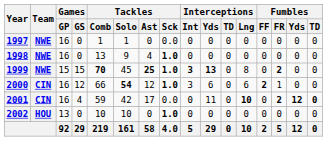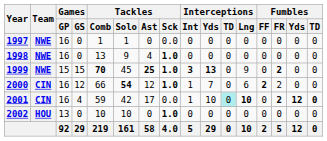 <table class="wikitable" style="text-align:center">
 <tr>
 <th rowspan="2">Year</th>
 <th rowspan="2">Team</th>
 <th colspan="2">Games</th>
 <th colspan="4">Tackles</th>
 <th colspan="4">Interceptions</th>
 <th colspan="4">Fumbles</th>
 </tr>
 <tr>
 <th>GP</th>
 <th>GS</th>
 <th>Comb</th>
 <th>Solo</th>
 <th>Ast</th>
 <th>Sck</th>
 <th>Int</th>
 <th>Yds</th>
 <th>TD</th>
 <th>Lng</th>
 <th>FF</th>
 <th>FR</th>
 <th>Yds</th>
 <th>TD</th>
 </tr>
 <tr>
 <th><a href='#'>1997</a></th>
 <th><a href='#'>NWE</a></th>
 <td>16</td>
 <td>0</td>
 <td>1</td>
 <td>1</td>
 <td>0</td>
 <td>0.0</td>
 <td>0</td>
 <td>0</td>
 <td>0</td>
 <td>0</td>
 <td>0</td>
 <td>0</td>
 <td>0</td>
 <td>0</td>
 </tr>
 <tr>
 <th><a href='#'>1998</a></th>
 <th><a href='#'>NWE</a></th>
 <td>16</td>
 <td>0</td>
 <td>13</td>
 <td>9</td>
 <td>4</td>
 <td><strong>1.0</strong></td>
 <td>0</td>
 <td>0</td>
 <td>0</td>
 <td>0</td>
 <td>0</td>
 <td>0</td>
 <td>0</td>
 <td>0</td>
 </tr>
 <tr>
 <th><a href='#'>1999</a></th>
 <th><a href='#'>NWE</a></th>
 <td>15</td>
 <td>15</td>
 <td><strong>70</strong></td>
 <td>45</td>
 <td><strong>25</strong></td>
 <td><strong>1.0</strong></td>
 <td><strong>3</strong></td>
 <td><strong>13</strong></td>
 <td>0</td>
-<td>8</td>
+<td>9</td>
 <td>0</td>
 <td><strong>2</strong></td>
 <td>0</td>
 <td>0</td>
 </tr>
 <tr>
 <th><a href='#'>2000</a></th>
 <th><a href='#'>CIN</a></th>
 <td>16</td>
 <td>12</td>
 <td>66</td>
 <td><strong>54</strong></td>
 <td>12</td>
 <td><strong>1.0</strong></td>
-<td>3</td>
-<td>6</td>
+<td>1</td>
+<td>7</td>
 <td>0</td>
 <td>6</td>
 <td><strong>2</strong></td>
-<td>1</td>
+<td>2</td>
 <td>0</td>
 <td>0</td>
 </tr>
 <tr>
 <th><a href='#'>2001</a></th>
 <th><a href='#'>CIN</a></th>
 <td>16</td>
 <td>4</td>
 <td>59</td>
 <td>42</td>
 <td>17</td>
 <td>0.0</td>
-<td>0</td>
-<td>11</td>
-<td>0</td>
+<td>1</td>
+<td>10</td>
+<td style="background: paleturquoise;">0</td>
 <td><strong>10</strong></td>
 <td>0</td>
 <td><strong>2</strong></td>
 <td><strong>12</strong></td>
 <td><strong>0</strong></td>
 </tr>
 <tr>
 <th><a href='#'>2002</a></th>
 <th><a href='#'>HOU</a></th>
 <td>13</td>
 <td>0</td>
 <td>10</td>
 <td>10</td>
 <td>0</td>
 <td><strong>1.0</strong></td>
 <td>0</td>
 <td>0</td>
 <td>0</td>
 <td>0</td>
 <td>0</td>
 <td>0</td>
 <td>0</td>
 <td>0</td>
 </tr>
 <tr>
 <th colspan="2"></th>
 <th>92</th>
 <th>29</th>
 <th>219</th>
 <th>161</th>
 <th>58</th>
 <th>4.0</th>
 <th>5</th>
 <th>29</th>
 <th>0</th>
 <th>10</th>
 <th>2</th>
 <th>5</th>
 <th>12</th>
 <th>0</th>
 </tr>
 </table>
